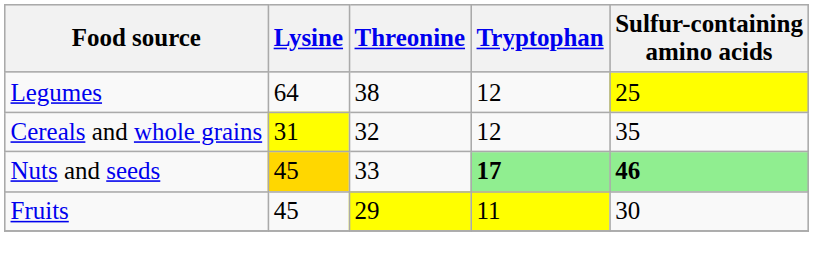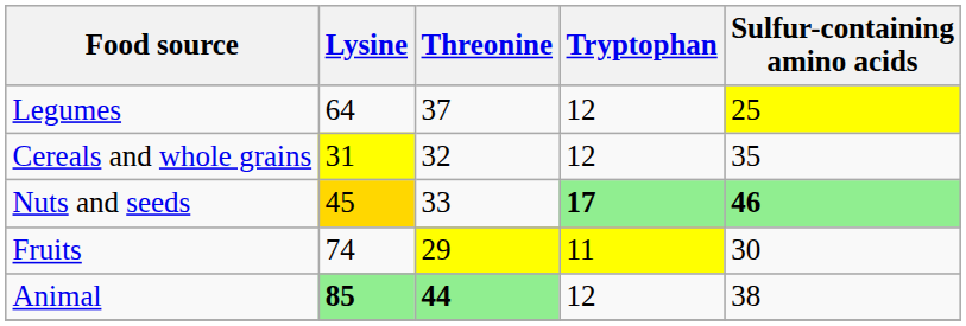 <table class="wikitable">
 <tr>
 <th>Food source</th>
 <th><a href='#'>Lysine</a></th>
 <th><a href='#'>Threonine</a></th>
 <th><a href='#'>Tryptophan</a></th>
 <th>Sulfur-containing<br>amino acids</th>
 </tr>
 <tr>
 <td><a href='#'>Legumes</a></td>
 <td>64</td>
-<td>38</td>
+<td>37</td>
 <td>12</td>
 <td bgcolor=yellow>25</td>
 </tr>
 <tr>
 <td><a href='#'>Cereals</a> and <a href='#'>whole grains</a></td>
 <td bgcolor=yellow>31</td>
 <td>32</td>
 <td>12</td>
 <td>35</td>
 </tr>
 <tr>
 <td><a href='#'>Nuts</a> and <a href='#'>seeds</a></td>
 <td style="background: gold;">45</td>
 <td>33</td>
 <td bgcolor=lightgreen><strong>17</strong></td>
 <td bgcolor=lightgreen><strong>46</strong></td>
 </tr>
 <tr>
 <td><a href='#'>Fruits</a></td>
-<td>45</td>
+<td>74</td>
 <td bgcolor=yellow>29</td>
 <td bgcolor=yellow>11</td>
 <td>30</td>
 </tr>
 <tr>
+<td><a href='#'>Animal</a></td>
+<td bgcolor=lightgreen><strong>85</strong></td>
+<td bgcolor=lightgreen><strong>44</strong></td>
+<td>12</td>
+<td>38</td>
+</tr>
+<tr>
 </tr>
 </table>
